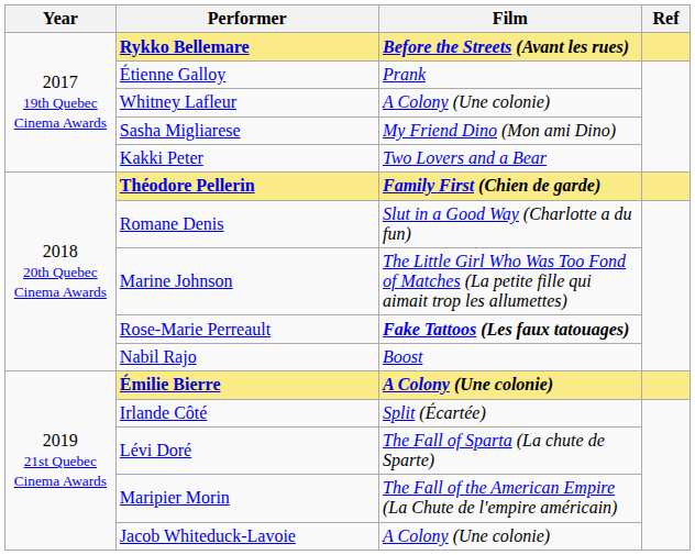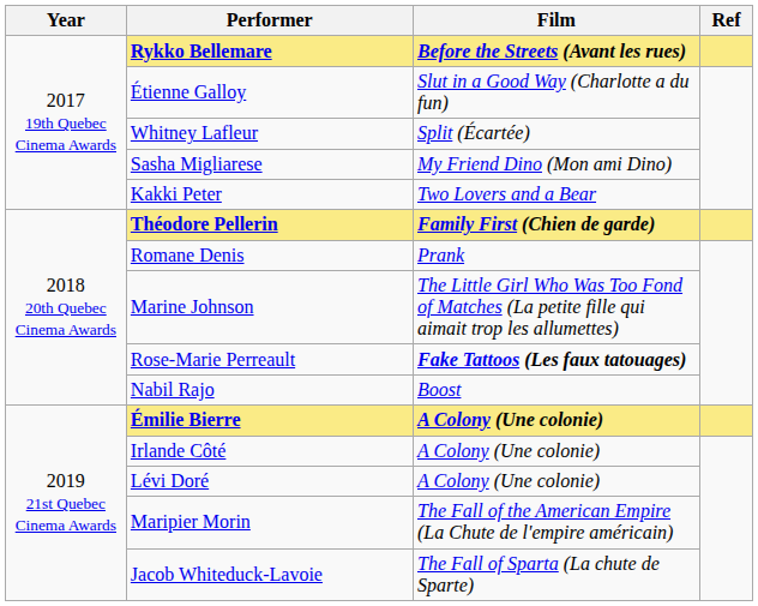 <table class="wikitable" style="width:100%;">
 <tr style="background:#bebebe;">
 <th style="width:8%;">Year</th>
 <th style="width:19%;">Performer</th>
 <th style="width:19%;">Film</th>
 <th style="width:2%;">Ref</th>
 </tr>
 <tr>
 <td rowspan="6" align="center">2017<br> <small><a href='#'>19th Quebec Cinema Awards</a></small></td>
 </tr>
 <tr style="background:#FAEB86">
 <td><strong><a href='#'>Rykko Bellemare</a></strong></td>
 <td><strong><em><a href='#'>Before the Streets</a> (Avant les rues)</em></strong></td>
 <td></td>
 </tr>
 <tr>
 <td><a href='#'>Étienne Galloy</a></td>
-<td><em><a href='#'>Prank</a></em></td>
+<td><em><a href='#'>Slut in a Good Way</a> (Charlotte a du fun)</em></td>
 <td rowspan=4></td>
 </tr>
 <tr>
 <td><a href='#'>Whitney Lafleur</a></td>
-<td><em><a href='#'>A Colony</a> (Une colonie)</em></td>
+<td><em><a href='#'>Split</a> (Écartée)</em></td>
 </tr>
 <tr>
 <td><a href='#'>Sasha Migliarese</a></td>
 <td><em><a href='#'>My Friend Dino</a> (Mon ami Dino)</em></td>
 </tr>
 <tr>
 <td><a href='#'>Kakki Peter</a></td>
 <td><em><a href='#'>Two Lovers and a Bear</a></em></td>
 </tr>
 <tr>
 <td rowspan="6" align="center">2018<br> <small><a href='#'>20th Quebec Cinema Awards</a></small></td>
 </tr>
 <tr style="background:#FAEB86">
 <td><strong><a href='#'>Théodore Pellerin</a></strong></td>
 <td><strong><em><a href='#'>Family First</a> (Chien de garde)</em></strong></td>
 <td></td>
 </tr>
 <tr>
 <td><a href='#'>Romane Denis</a></td>
-<td><em><a href='#'>Slut in a Good Way</a> (Charlotte a du fun)</em></td>
+<td><em><a href='#'>Prank</a></em></td>
 <td rowspan=4></td>
 </tr>
 <tr>
 <td><a href='#'>Marine Johnson</a></td>
 <td><em><a href='#'>The Little Girl Who Was Too Fond of Matches</a> (La petite fille qui aimait trop les allumettes)</em></td>
 </tr>
 <tr>
 <td><a href='#'>Rose-Marie Perreault</a></td>
 <td><strong><em><a href='#'>Fake Tattoos</a> (Les faux tatouages)</em></strong></td>
 </tr>
 <tr>
 <td><a href='#'>Nabil Rajo</a></td>
 <td><em><a href='#'>Boost</a></em></td>
 </tr>
 <tr>
 <td rowspan="6" align="center">2019 <br> <small><a href='#'>21st Quebec Cinema Awards</a></small></td>
 </tr>
 <tr style="background:#FAEB86">
 <td><strong><a href='#'>Émilie Bierre</a></strong></td>
 <td><strong><em><a href='#'>A Colony</a> (Une colonie)</em></strong></td>
 <td></td>
 </tr>
 <tr>
 <td><a href='#'>Irlande Côté</a></td>
-<td><em><a href='#'>Split</a> (Écartée)</em></td>
+<td><em><a href='#'>A Colony</a> (Une colonie)</em></td>
 <td rowspan=4></td>
 </tr>
 <tr>
 <td><a href='#'>Lévi Doré</a></td>
-<td><em><a href='#'>The Fall of Sparta</a> (La chute de Sparte)</em></td>
+<td><em><a href='#'>A Colony</a> (Une colonie)</em></td>
 </tr>
 <tr>
 <td><a href='#'>Maripier Morin</a></td>
 <td><em><a href='#'>The Fall of the American Empire</a> (La Chute de l'empire américain)</em></td>
 </tr>
 <tr>
 <td><a href='#'>Jacob Whiteduck-Lavoie</a></td>
-<td><em><a href='#'>A Colony</a> (Une colonie)</em></td>
+<td><em><a href='#'>The Fall of Sparta</a> (La chute de Sparte)</em></td>
 </tr>
 </table>
